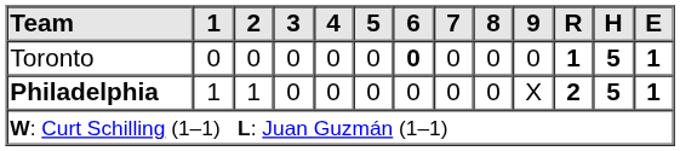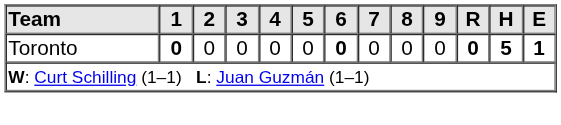 <table border=1 cellspacing=0 width=425 style="margin-left:3em;">
 <tr style="text-align:center; background-color:#e6e6e6;">
 <th align=left width=28%>Team</th>
 <th width=6%>1</th>
 <th width=6%>2</th>
 <th width=6%>3</th>
 <th width=6%>4</th>
 <th width=6%>5</th>
 <th width=6%>6</th>
 <th width=6%>7</th>
 <th width=6%>8</th>
 <th width=6%>9</th>
 <th width=6%>R</th>
 <th width=6%>H</th>
 <th width=6%>E</th>
 </tr>
 <tr style="text-align:center;">
 <td align=left>Toronto</td>
-<td>0</td>
+<td><strong>0</strong></td>
 <td>0</td>
 <td>0</td>
 <td>0</td>
 <td>0</td>
 <td><strong>0</strong></td>
 <td>0</td>
 <td>0</td>
 <td>0</td>
-<td><strong>1</strong></td>
-<td><strong>5</strong></td>
-<td><strong>1</strong></td>
-</tr>
-<tr style="text-align:center;">
-<td align=left><strong>Philadelphia</strong></td>
-<td>1</td>
-<td>1</td>
-<td>0</td>
-<td>0</td>
-<td>0</td>
-<td>0</td>
-<td>0</td>
-<td>0</td>
-<td>X</td>
-<td><strong>2</strong></td>
+<td><strong>0</strong></td>
 <td><strong>5</strong></td>
 <td><strong>1</strong></td>
 </tr>
 <tr style="text-align:left;">
 <td colspan=13><small><strong>W</strong>: <a href='#'>Curt Schilling</a> (1–1)   <strong>L</strong>: <a href='#'>Juan Guzmán</a> (1–1)  </small></td>
 </tr>
 </table>
